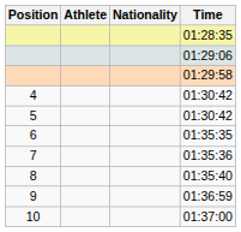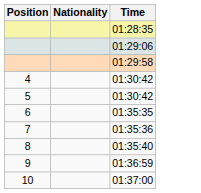 <table class="wikitable sortable">
 <tr>
 <th scope="col">Position</th>
-<th scope="col">Athlete</th>
 <th scope="col">Nationality</th>
 <th scope="col">Time</th>
 </tr>
 <tr bgcolor="#F7F6A8">
 <td align=center></td>
 <td></td>
-<td></td>
 <td>01:28:35</td>
 </tr>
 <tr bgcolor="#DCE5E5">
 <td align=center></td>
-<td></td>
 <td></td>
 <td>01:29:06</td>
 </tr>
 <tr bgcolor="#FFDAB9">
 <td align=center></td>
 <td></td>
-<td></td>
 <td>01:29:58</td>
 </tr>
 <tr>
 <td align=center>4</td>
-<td></td>
 <td></td>
 <td>01:30:42</td>
 </tr>
 <tr>
 <td align=center>5</td>
 <td></td>
-<td></td>
 <td>01:30:42</td>
 </tr>
 <tr>
 <td align=center>6</td>
-<td></td>
 <td></td>
 <td>01:35:35</td>
 </tr>
 <tr>
 <td align=center>7</td>
 <td></td>
-<td></td>
 <td>01:35:36</td>
 </tr>
 <tr>
 <td align=center>8</td>
-<td></td>
 <td></td>
 <td>01:35:40</td>
 </tr>
 <tr>
 <td align=center>9</td>
 <td></td>
-<td></td>
 <td>01:36:59</td>
 </tr>
 <tr>
 <td align=center>10</td>
 <td></td>
-<td></td>
 <td>01:37:00</td>
 </tr>
 </table>
